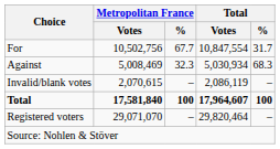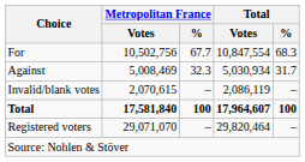 <table class=wikitable style=text-align:right>
 <tr>
 <th rowspan=2>Choice</th>
 <th colspan=2><a href='#'>Metropolitan France</a></th>
 <th colspan=2>Total</th>
 </tr>
 <tr>
 <th>Votes</th>
 <th>%</th>
 <th>Votes</th>
 <th>%</th>
 </tr>
 <tr>
 <td align=left>For</td>
 <td>10,502,756</td>
 <td>67.7</td>
 <td>10,847,554</td>
-<td>31.7</td>
+<td>68.3</td>
 </tr>
 <tr>
 <td align=left>Against</td>
 <td>5,008,469</td>
 <td>32.3</td>
 <td>5,030,934</td>
-<td>68.3</td>
+<td>31.7</td>
 </tr>
 <tr>
 <td align=left>Invalid/blank votes</td>
 <td>2,070,615</td>
 <td>–</td>
 <td>2,086,119</td>
 <td>–</td>
 </tr>
 <tr>
 <td align=left><strong>Total</strong></td>
 <td><strong>17,581,840</strong></td>
 <td><strong>100</strong></td>
 <td><strong>17,964,607</strong></td>
 <td><strong>100</strong></td>
 </tr>
 <tr>
 <td align=left>Registered voters</td>
 <td>29,071,070</td>
 <td>–</td>
 <td>29,820,464</td>
 <td>–</td>
 </tr>
 <tr>
 <td align=left colspan=6>Source: Nohlen & Stöver</td>
 </tr>
 </table>
